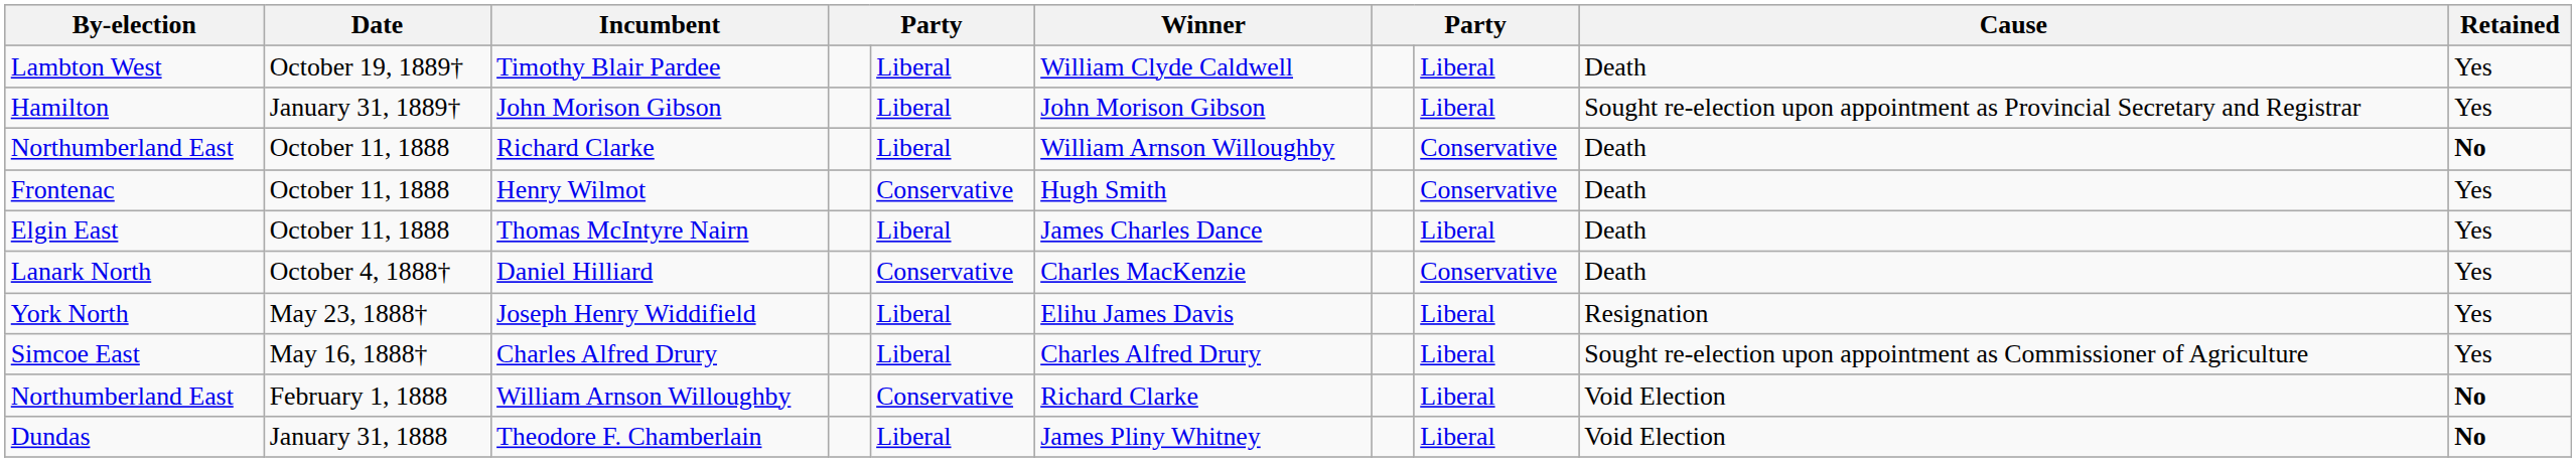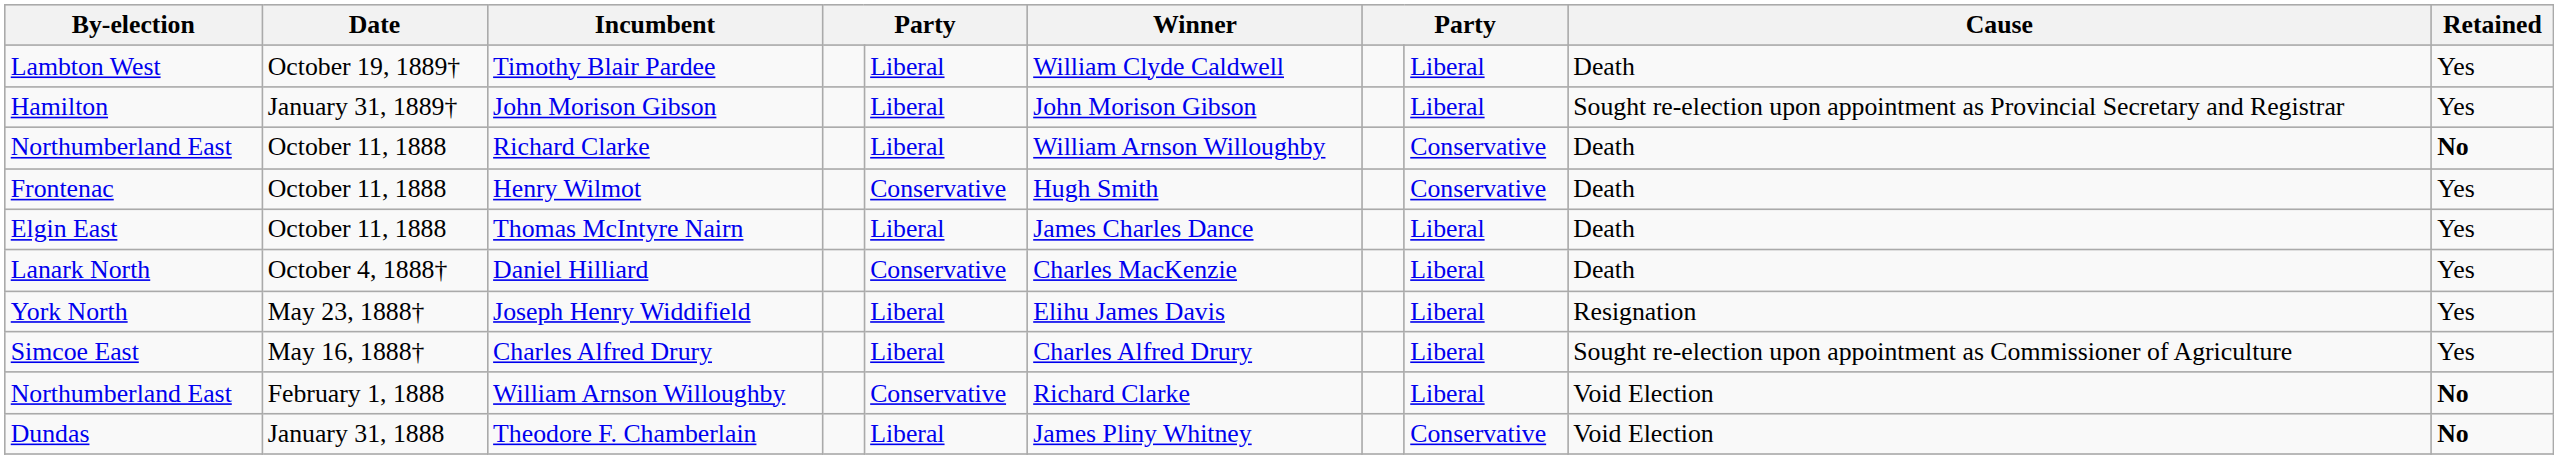 <table class=wikitable style="width:100%">
 <tr>
 <th>By-election</th>
 <th>Date</th>
 <th>Incumbent</th>
 <th colspan=2>Party</th>
 <th>Winner</th>
 <th colspan=2>Party</th>
 <th>Cause</th>
 <th>Retained</th>
 </tr>
 <tr>
 <td><a href='#'>Lambton West</a></td>
 <td>October 19, 1889†</td>
 <td><a href='#'>Timothy Blair Pardee</a></td>
 <td>    </td>
 <td><a href='#'>Liberal</a></td>
 <td><a href='#'>William Clyde Caldwell</a></td>
 <td>    </td>
 <td><a href='#'>Liberal</a></td>
 <td>Death</td>
 <td>Yes</td>
 </tr>
 <tr>
 <td><a href='#'>Hamilton</a></td>
 <td>January 31, 1889†</td>
 <td><a href='#'>John Morison Gibson</a></td>
 <td>    </td>
 <td><a href='#'>Liberal</a></td>
 <td><a href='#'>John Morison Gibson</a></td>
 <td>    </td>
 <td><a href='#'>Liberal</a></td>
 <td>Sought re-election upon appointment as Provincial Secretary and Registrar</td>
 <td>Yes</td>
 </tr>
 <tr>
 <td><a href='#'>Northumberland East</a></td>
 <td>October 11, 1888</td>
 <td><a href='#'>Richard Clarke</a></td>
 <td>    </td>
 <td><a href='#'>Liberal</a></td>
 <td><a href='#'>William Arnson Willoughby</a></td>
 <td>    </td>
 <td><a href='#'>Conservative</a></td>
 <td>Death</td>
 <td><strong>No</strong></td>
 </tr>
 <tr>
 <td><a href='#'>Frontenac</a></td>
 <td>October 11, 1888</td>
 <td><a href='#'>Henry Wilmot</a></td>
 <td>    </td>
 <td><a href='#'>Conservative</a></td>
 <td><a href='#'>Hugh Smith</a></td>
 <td>    </td>
 <td><a href='#'>Conservative</a></td>
 <td>Death</td>
 <td>Yes</td>
 </tr>
 <tr>
 <td><a href='#'>Elgin East</a></td>
 <td>October 11, 1888</td>
 <td><a href='#'>Thomas McIntyre Nairn</a></td>
 <td>    </td>
 <td><a href='#'>Liberal</a></td>
 <td><a href='#'>James Charles Dance</a></td>
 <td>    </td>
 <td><a href='#'>Liberal</a></td>
 <td>Death</td>
 <td>Yes</td>
 </tr>
 <tr>
 <td><a href='#'>Lanark North</a></td>
 <td>October 4, 1888†</td>
 <td><a href='#'>Daniel Hilliard</a></td>
 <td>    </td>
 <td><a href='#'>Conservative</a></td>
 <td><a href='#'>Charles MacKenzie</a></td>
 <td>    </td>
-<td><a href='#'>Conservative</a></td>
+<td><a href='#'>Liberal</a></td>
 <td>Death</td>
 <td>Yes</td>
 </tr>
 <tr>
 <td><a href='#'>York North</a></td>
 <td>May 23, 1888†</td>
 <td><a href='#'>Joseph Henry Widdifield</a></td>
 <td>    </td>
 <td><a href='#'>Liberal</a></td>
 <td><a href='#'>Elihu James Davis</a></td>
 <td>    </td>
 <td><a href='#'>Liberal</a></td>
 <td>Resignation</td>
 <td>Yes</td>
 </tr>
 <tr>
 <td><a href='#'>Simcoe East</a></td>
 <td>May 16, 1888†</td>
 <td><a href='#'>Charles Alfred Drury</a></td>
 <td>    </td>
 <td><a href='#'>Liberal</a></td>
 <td><a href='#'>Charles Alfred Drury</a></td>
 <td>    </td>
 <td><a href='#'>Liberal</a></td>
 <td>Sought re-election upon appointment as Commissioner of Agriculture</td>
 <td>Yes</td>
 </tr>
 <tr>
 <td><a href='#'>Northumberland East</a></td>
 <td>February 1, 1888</td>
 <td><a href='#'>William Arnson Willoughby</a></td>
 <td>    </td>
 <td><a href='#'>Conservative</a></td>
 <td><a href='#'>Richard Clarke</a></td>
 <td>    </td>
 <td><a href='#'>Liberal</a></td>
 <td>Void Election</td>
 <td><strong>No</strong></td>
 </tr>
 <tr>
 <td><a href='#'>Dundas</a></td>
 <td>January 31, 1888</td>
 <td><a href='#'>Theodore F. Chamberlain</a></td>
 <td>    </td>
 <td><a href='#'>Liberal</a></td>
 <td><a href='#'>James Pliny Whitney</a></td>
 <td>    </td>
-<td><a href='#'>Liberal</a></td>
+<td><a href='#'>Conservative</a></td>
 <td>Void Election</td>
 <td><strong>No</strong></td>
 </tr>
 </table>
